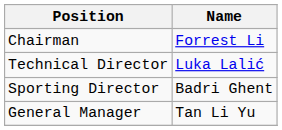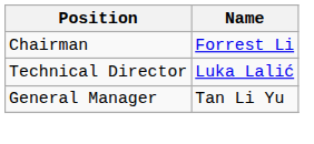 <table class="wikitable">
 <tr>
 <th>Position</th>
 <th>Name</th>
 </tr>
 <tr>
 <td>Chairman</td>
 <td> <a href='#'>Forrest Li</a></td>
 </tr>
 <tr>
 <td>Technical Director</td>
 <td> <a href='#'>Luka Lalić</a></td>
 </tr>
 <tr>
-<td>Sporting Director</td>
-<td> Badri Ghent</td>
-</tr>
-<tr>
 <td>General Manager</td>
 <td> Tan Li Yu</td>
 </tr>
 <tr>
 </tr>
 </table>
